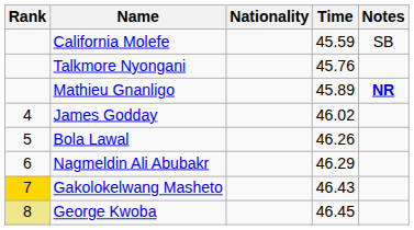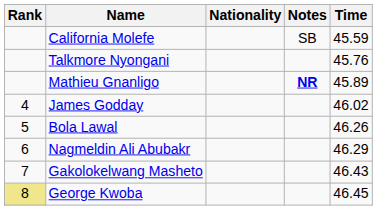 <table class="wikitable sortable" style="text-align:center">
 <tr>
 <th>Rank</th>
 <th>Name</th>
 <th>Nationality</th>
+<th>Notes</th>
 <th>Time</th>
-<th>Notes</th>
 </tr>
 <tr>
 <td></td>
 <td align=left><a href='#'>California Molefe</a></td>
 <td align=left></td>
+<td>SB</td>
 <td>45.59</td>
-<td>SB</td>
 </tr>
 <tr>
 <td></td>
 <td align=left><a href='#'>Talkmore Nyongani</a></td>
 <td align=left></td>
+<td></td>
 <td>45.76</td>
-<td></td>
 </tr>
 <tr>
 <td></td>
 <td align=left><a href='#'>Mathieu Gnanligo</a></td>
 <td align=left></td>
+<td><strong><a href='#'>NR</a></strong></td>
 <td>45.89</td>
-<td><strong><a href='#'>NR</a></strong></td>
 </tr>
 <tr>
 <td>4</td>
 <td align=left><a href='#'>James Godday</a></td>
 <td align=left></td>
+<td></td>
 <td>46.02</td>
-<td></td>
 </tr>
 <tr>
 <td>5</td>
 <td align=left><a href='#'>Bola Lawal</a></td>
 <td align=left></td>
+<td></td>
 <td>46.26</td>
-<td></td>
 </tr>
 <tr>
 <td>6</td>
 <td align=left><a href='#'>Nagmeldin Ali Abubakr</a></td>
 <td align=left></td>
+<td></td>
 <td>46.29</td>
-<td></td>
 </tr>
 <tr>
-<td style="background: gold;">7</td>
+<td>7</td>
 <td align=left><a href='#'>Gakolokelwang Masheto</a></td>
 <td align=left></td>
+<td></td>
 <td>46.43</td>
-<td></td>
 </tr>
 <tr>
 <td style="background: khaki;">8</td>
 <td align=left><a href='#'>George Kwoba</a></td>
 <td align=left></td>
+<td></td>
 <td>46.45</td>
-<td></td>
 </tr>
 </table>
